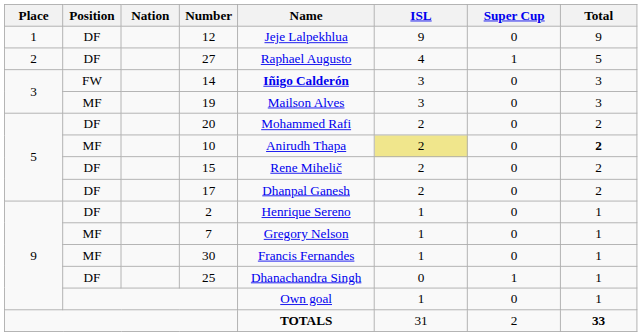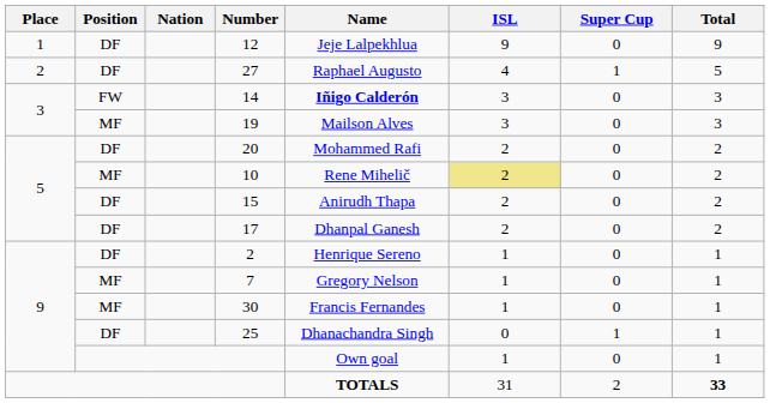 <table class="wikitable" style="font-size: 95%; text-align: center;">
 <tr>
 <th width=60>Place</th>
 <th width=60>Position</th>
 <th width=60>Nation</th>
 <th width=60>Number</th>
 <th width=150>Name</th>
 <th width=100><a href='#'>ISL</a></th>
 <th width=100><a href='#'>Super Cup</a></th>
 <th width=80>Total</th>
 </tr>
 <tr>
 <td>1</td>
 <td>DF</td>
 <td></td>
 <td>12</td>
 <td><a href='#'>Jeje Lalpekhlua</a></td>
 <td>9</td>
 <td>0</td>
 <td>9</td>
 </tr>
 <tr>
 <td>2</td>
 <td>DF</td>
 <td></td>
 <td>27</td>
 <td><a href='#'>Raphael Augusto</a></td>
 <td>4</td>
 <td>1</td>
 <td>5</td>
 </tr>
 <tr>
 <td rowspan="2">3</td>
 <td>FW</td>
 <td></td>
 <td>14</td>
 <td><strong><a href='#'>Iñigo Calderón</a></strong></td>
 <td>3</td>
 <td>0</td>
 <td>3</td>
 </tr>
 <tr>
 <td>MF</td>
 <td></td>
 <td>19</td>
 <td><a href='#'>Mailson Alves</a></td>
 <td>3</td>
 <td>0</td>
 <td>3</td>
 </tr>
 <tr>
 <td rowspan="4">5</td>
 <td>DF</td>
 <td></td>
 <td>20</td>
 <td><a href='#'>Mohammed Rafi</a></td>
 <td>2</td>
 <td>0</td>
 <td>2</td>
 </tr>
 <tr>
 <td>MF</td>
 <td></td>
 <td>10</td>
-<td><a href='#'>Anirudh Thapa</a></td>
+<td><a href='#'>Rene Mihelič</a></td>
 <td style="background: khaki;">2</td>
 <td>0</td>
-<td><strong>2</strong></td>
+<td>2</td>
 </tr>
 <tr>
 <td>DF</td>
 <td></td>
 <td>15</td>
-<td><a href='#'>Rene Mihelič</a></td>
+<td><a href='#'>Anirudh Thapa</a></td>
 <td>2</td>
 <td>0</td>
 <td>2</td>
 </tr>
 <tr>
 <td>DF</td>
 <td></td>
 <td>17</td>
 <td><a href='#'>Dhanpal Ganesh</a></td>
 <td>2</td>
 <td>0</td>
 <td>2</td>
 </tr>
 <tr>
 <td rowspan="5">9</td>
 <td>DF</td>
 <td></td>
 <td>2</td>
 <td><a href='#'>Henrique Sereno</a></td>
 <td>1</td>
 <td>0</td>
 <td>1</td>
 </tr>
 <tr>
 <td>MF</td>
 <td></td>
 <td>7</td>
 <td><a href='#'>Gregory Nelson</a></td>
 <td>1</td>
 <td>0</td>
 <td>1</td>
 </tr>
 <tr>
 <td>MF</td>
 <td></td>
 <td>30</td>
 <td><a href='#'>Francis Fernandes</a></td>
 <td>1</td>
 <td>0</td>
 <td>1</td>
 </tr>
 <tr>
 <td>DF</td>
 <td></td>
 <td>25</td>
 <td><a href='#'>Dhanachandra Singh</a></td>
 <td>0</td>
 <td>1</td>
 <td>1</td>
 </tr>
 <tr>
 <td colspan="3"></td>
 <td><a href='#'>Own goal</a></td>
 <td>1</td>
 <td>0</td>
 <td>1</td>
 </tr>
 <tr>
 <td colspan="4"></td>
 <td><strong>TOTALS</strong></td>
 <td>31</td>
 <td>2</td>
 <td><strong>33</strong></td>
 </tr>
 </table>
